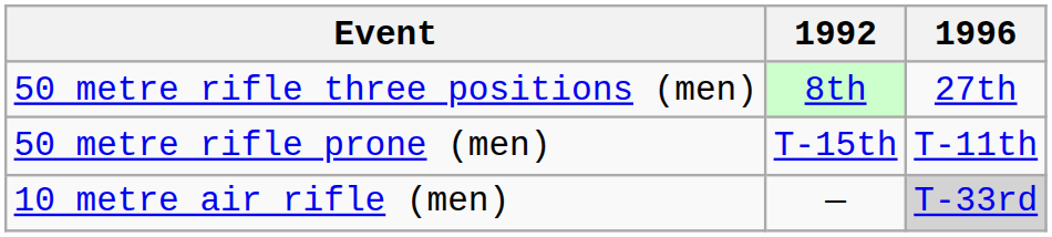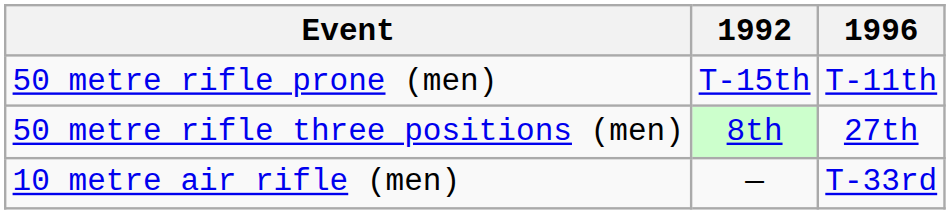 <table class="wikitable" style="text-align: center">
 <tr>
 <th>Event</th>
 <th>1992</th>
 <th>1996</th>
 </tr>
 <tr>
+<td align=left><a href='#'>50 metre rifle prone</a> (men)</td>
+<td><a href='#'>T-15th</a></td>
+<td><a href='#'>T-11th</a></td>
+</tr>
+<tr>
 <td align=left><a href='#'>50 metre rifle three positions</a> (men)</td>
 <td style="background: #ccffcc"><a href='#'>8th</a></td>
 <td><a href='#'>27th</a></td>
 </tr>
 <tr>
-<td align=left><a href='#'>50 metre rifle prone</a> (men)</td>
-<td><a href='#'>T-15th</a></td>
-<td><a href='#'>T-11th</a></td>
-</tr>
-<tr>
 <td align=left><a href='#'>10 metre air rifle</a> (men)</td>
 <td>—</td>
-<td style="background: lightgrey;"><a href='#'>T-33rd</a></td>
+<td><a href='#'>T-33rd</a></td>
 </tr>
 </table>
